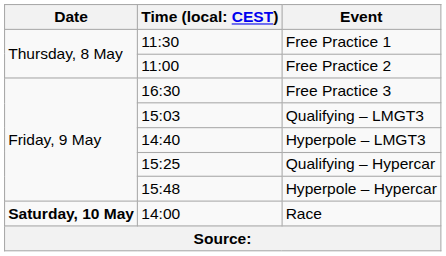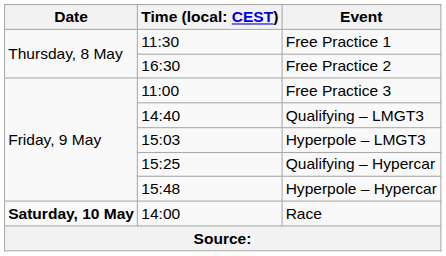 <table class="wikitable" style="font-size: 90%;">
 <tr>
 <th>Date</th>
 <th>Time (local: <a href='#'>CEST</a>)</th>
 <th>Event</th>
 </tr>
 <tr>
 <td rowspan="2">Thursday, 8 May</td>
 <td>11:30</td>
 <td>Free Practice 1</td>
 </tr>
 <tr>
-<td>11:00</td>
+<td>16:30</td>
 <td>Free Practice 2</td>
 </tr>
 <tr>
 <td rowspan="5">Friday, 9 May</td>
-<td>16:30</td>
+<td>11:00</td>
 <td>Free Practice 3</td>
 </tr>
 <tr>
-<td>15:03</td>
+<td>14:40</td>
 <td>Qualifying – LMGT3</td>
 </tr>
 <tr>
-<td>14:40</td>
+<td>15:03</td>
 <td>Hyperpole – LMGT3</td>
 </tr>
 <tr>
 <td>15:25</td>
 <td>Qualifying – Hypercar</td>
 </tr>
 <tr>
 <td>15:48</td>
 <td>Hyperpole – Hypercar</td>
 </tr>
 <tr>
 <td><strong>Saturday, 10 May</strong></td>
 <td>14:00</td>
 <td>Race</td>
 </tr>
 <tr>
 <th colspan="3">Source:</th>
 </tr>
 </table>
